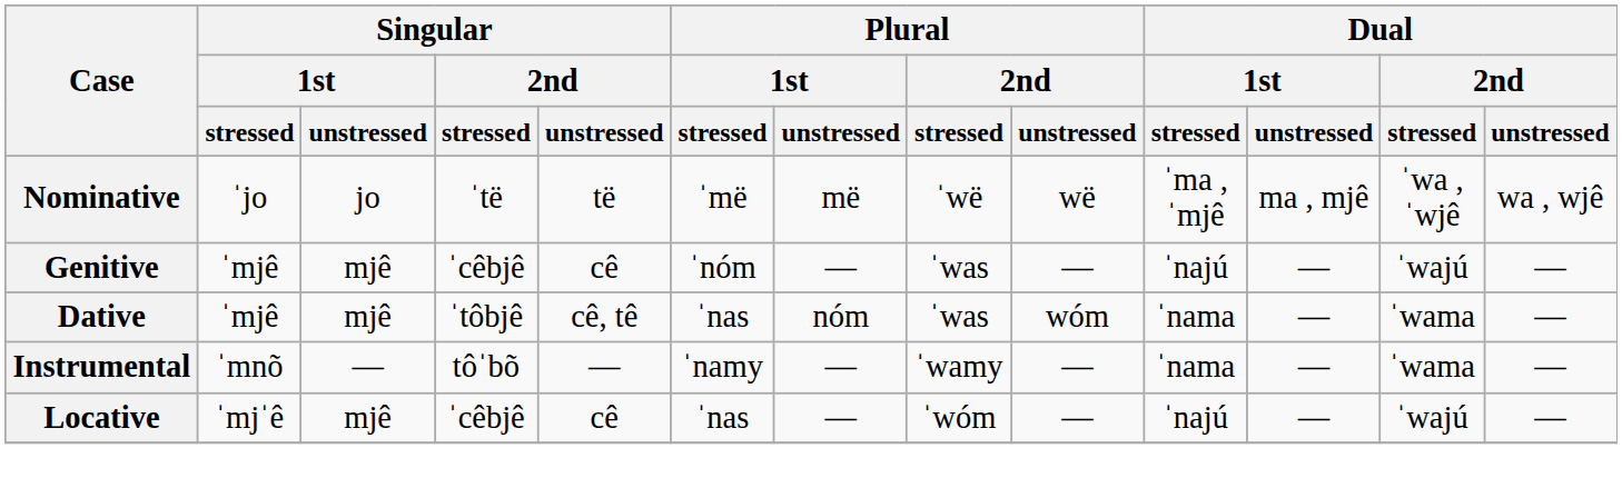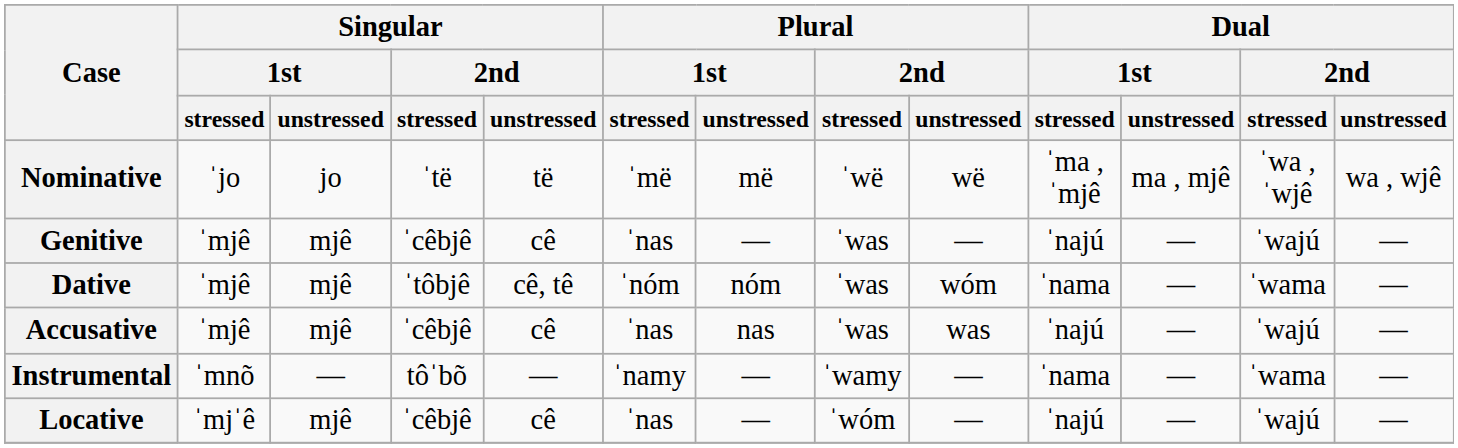 <table class="wikitable" style="text-align:center">
 <tr>
 <th rowspan="3">Case</th>
 <th colspan="4">Singular</th>
 <th colspan="4">Plural</th>
 <th colspan="4">Dual</th>
 </tr>
 <tr>
 <th colspan="2">1st</th>
 <th colspan="2">2nd</th>
 <th colspan="2">1st</th>
 <th colspan="2">2nd</th>
 <th colspan="2">1st</th>
 <th colspan="2">2nd</th>
 </tr>
 <tr>
 <th><small>stressed</small></th>
 <th><small>unstressed</small></th>
 <th><small>stressed</small></th>
 <th><small>unstressed</small></th>
 <th><small>stressed</small></th>
 <th><small>unstressed</small></th>
 <th><small>stressed</small></th>
 <th><small>unstressed</small></th>
 <th><small>stressed</small></th>
 <th><small>unstressed</small></th>
 <th><small>stressed</small></th>
 <th><small>unstressed</small></th>
 </tr>
 <tr>
 <th>Nominative</th>
 <td>ˈjo</td>
 <td>jo</td>
 <td>ˈtë</td>
 <td>të</td>
 <td>ˈmë</td>
 <td>më</td>
 <td>ˈwë</td>
 <td>wë</td>
 <td>ˈma , ˈmjê </td>
 <td>ma , mjê </td>
 <td>ˈwa , ˈwjê </td>
 <td>wa , wjê </td>
 </tr>
 <tr>
 <th>Genitive</th>
 <td>ˈmjê</td>
 <td>mjê</td>
 <td>ˈcêbjê</td>
 <td>cê</td>
-<td>ˈnóm</td>
+<td>ˈnas</td>
 <td>—</td>
 <td>ˈwas</td>
 <td>—</td>
 <td>ˈnajú</td>
 <td>—</td>
 <td>ˈwajú</td>
 <td>—</td>
 </tr>
 <tr>
 <th>Dative</th>
 <td>ˈmjê</td>
 <td>mjê</td>
 <td>ˈtôbjê</td>
 <td>cê, tê</td>
-<td>ˈnas</td>
+<td>ˈnóm</td>
 <td>nóm</td>
 <td>ˈwas</td>
 <td>wóm</td>
 <td>ˈnama</td>
 <td>—</td>
 <td>ˈwama</td>
+<td>—</td>
+</tr>
+<tr>
+<th>Accusative</th>
+<td>ˈmjê</td>
+<td>mjê</td>
+<td>ˈcêbjê</td>
+<td>cê</td>
+<td>ˈnas</td>
+<td>nas</td>
+<td>ˈwas</td>
+<td>was</td>
+<td>ˈnajú</td>
+<td>—</td>
+<td>ˈwajú</td>
 <td>—</td>
 </tr>
 <tr>
 <th>Instrumental</th>
 <td>ˈmnõ</td>
 <td>—</td>
 <td>tôˈbõ</td>
 <td>—</td>
 <td>ˈnamy</td>
 <td>—</td>
 <td>ˈwamy</td>
 <td>—</td>
 <td>ˈnama</td>
 <td>—</td>
 <td>ˈwama</td>
 <td>—</td>
 </tr>
 <tr>
 <th>Locative</th>
 <td>ˈmjˈê</td>
 <td>mjê</td>
 <td>ˈcêbjê</td>
 <td>cê</td>
 <td>ˈnas</td>
 <td>—</td>
 <td>ˈwóm</td>
 <td>—</td>
 <td>ˈnajú</td>
 <td>—</td>
 <td>ˈwajú</td>
 <td>—</td>
 </tr>
 <tr>
 </tr>
 </table>
